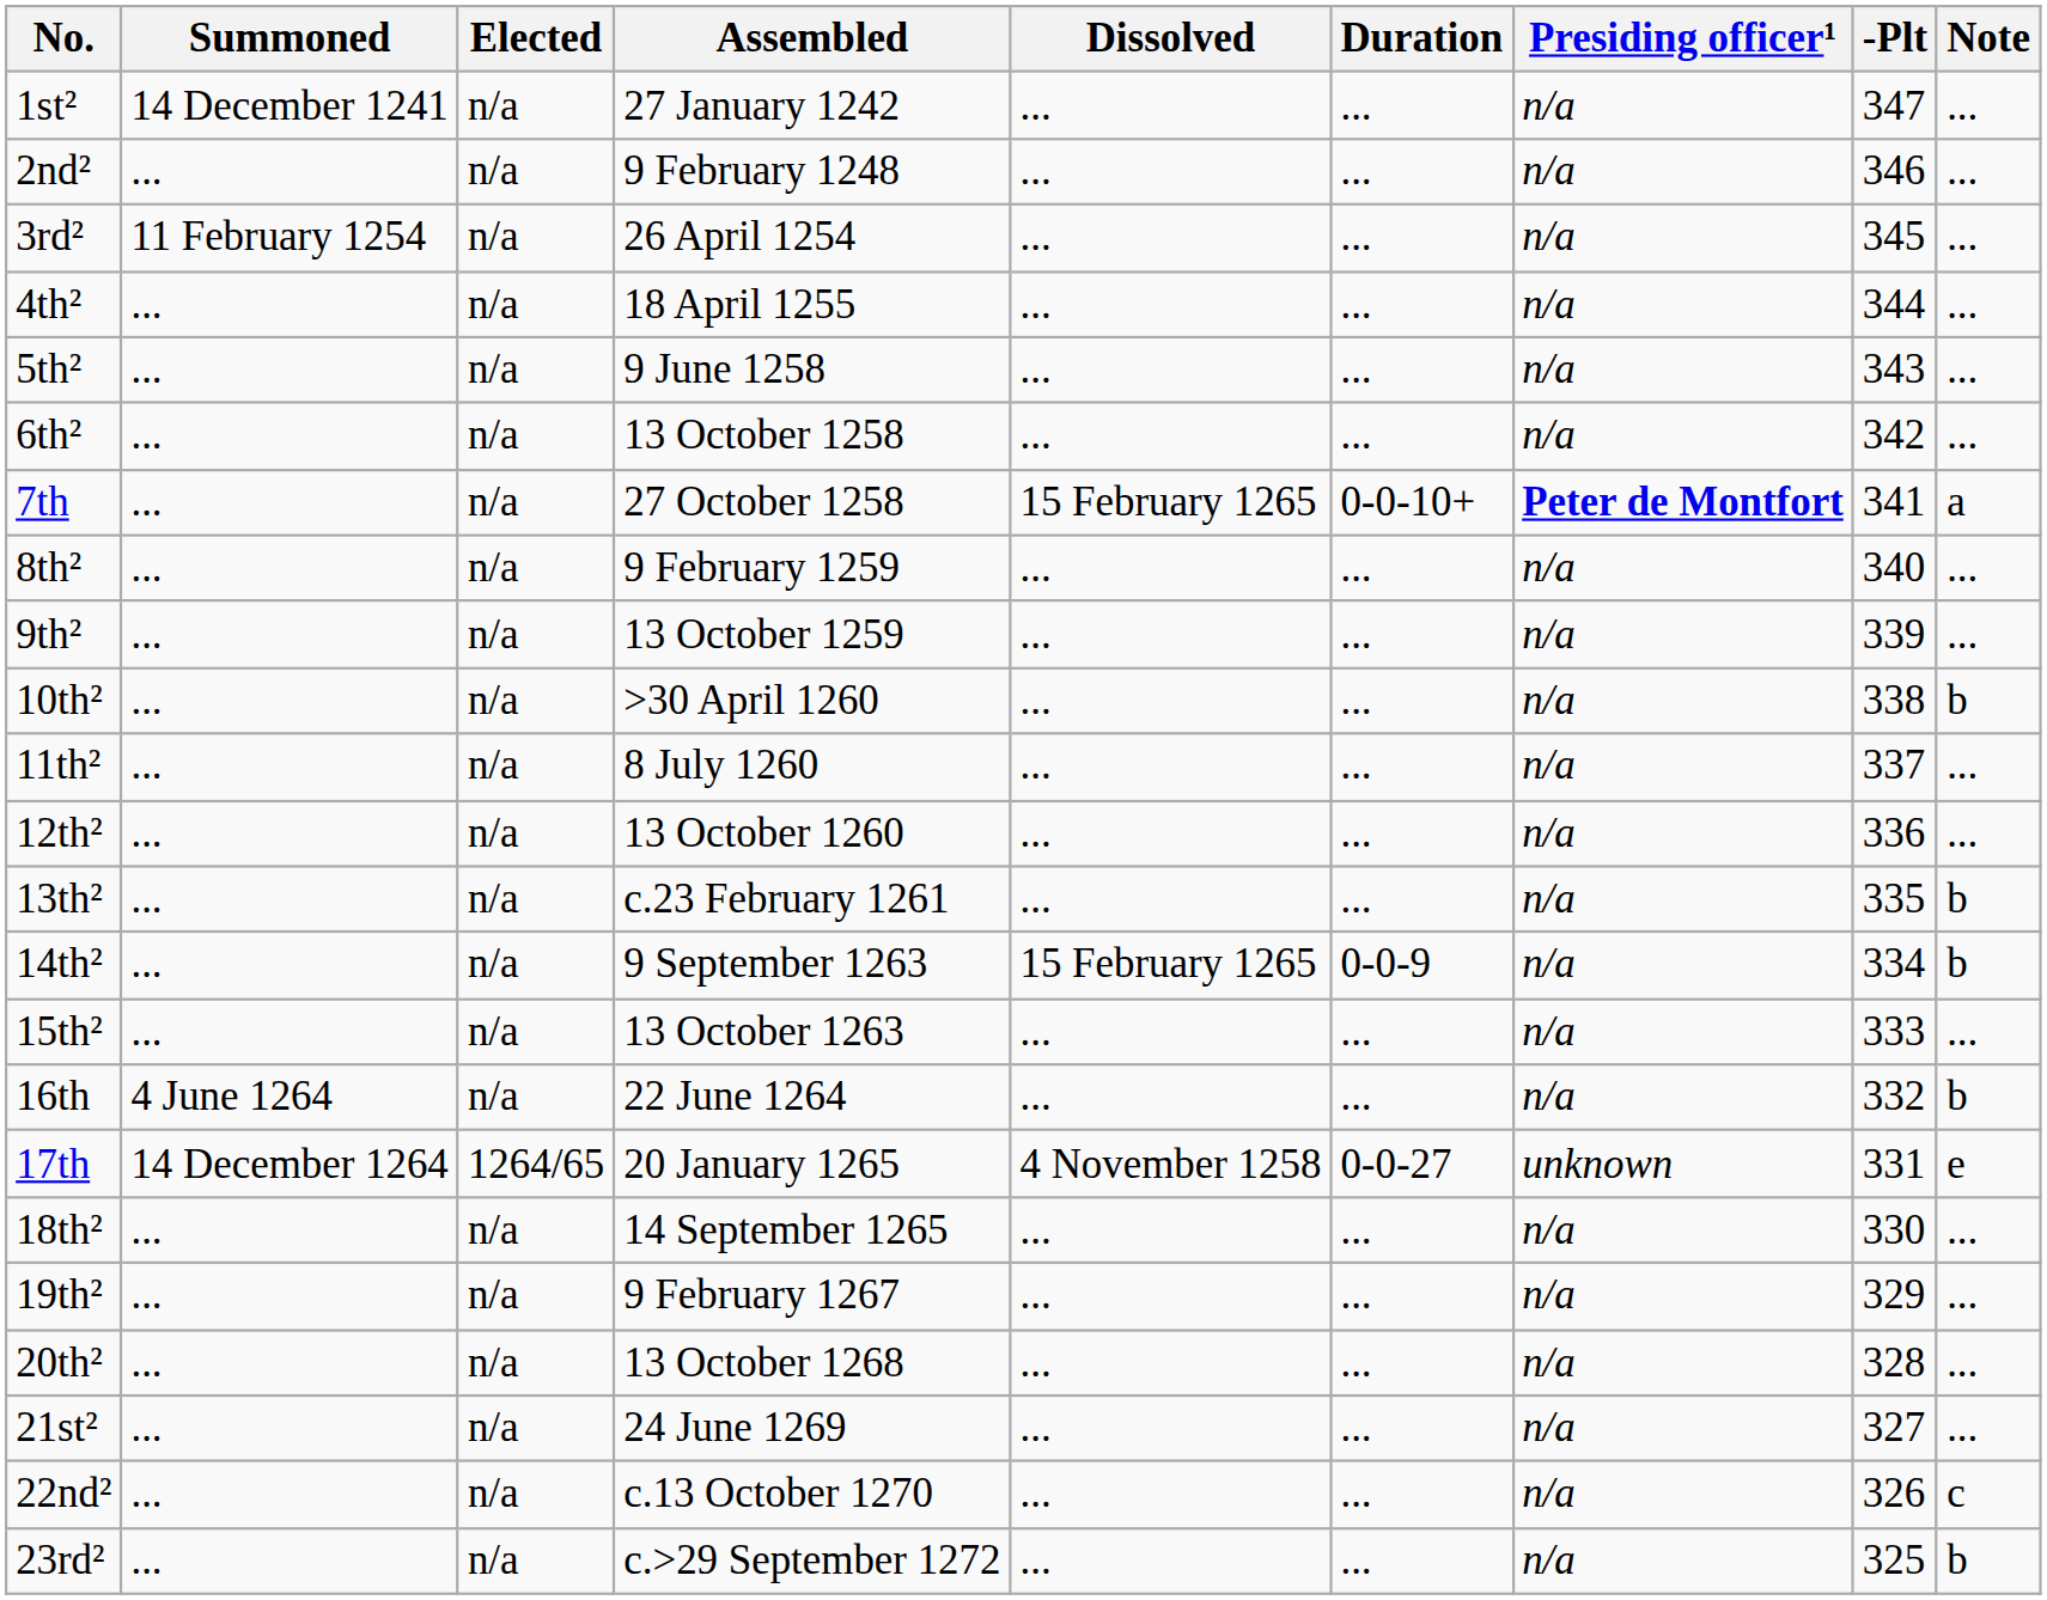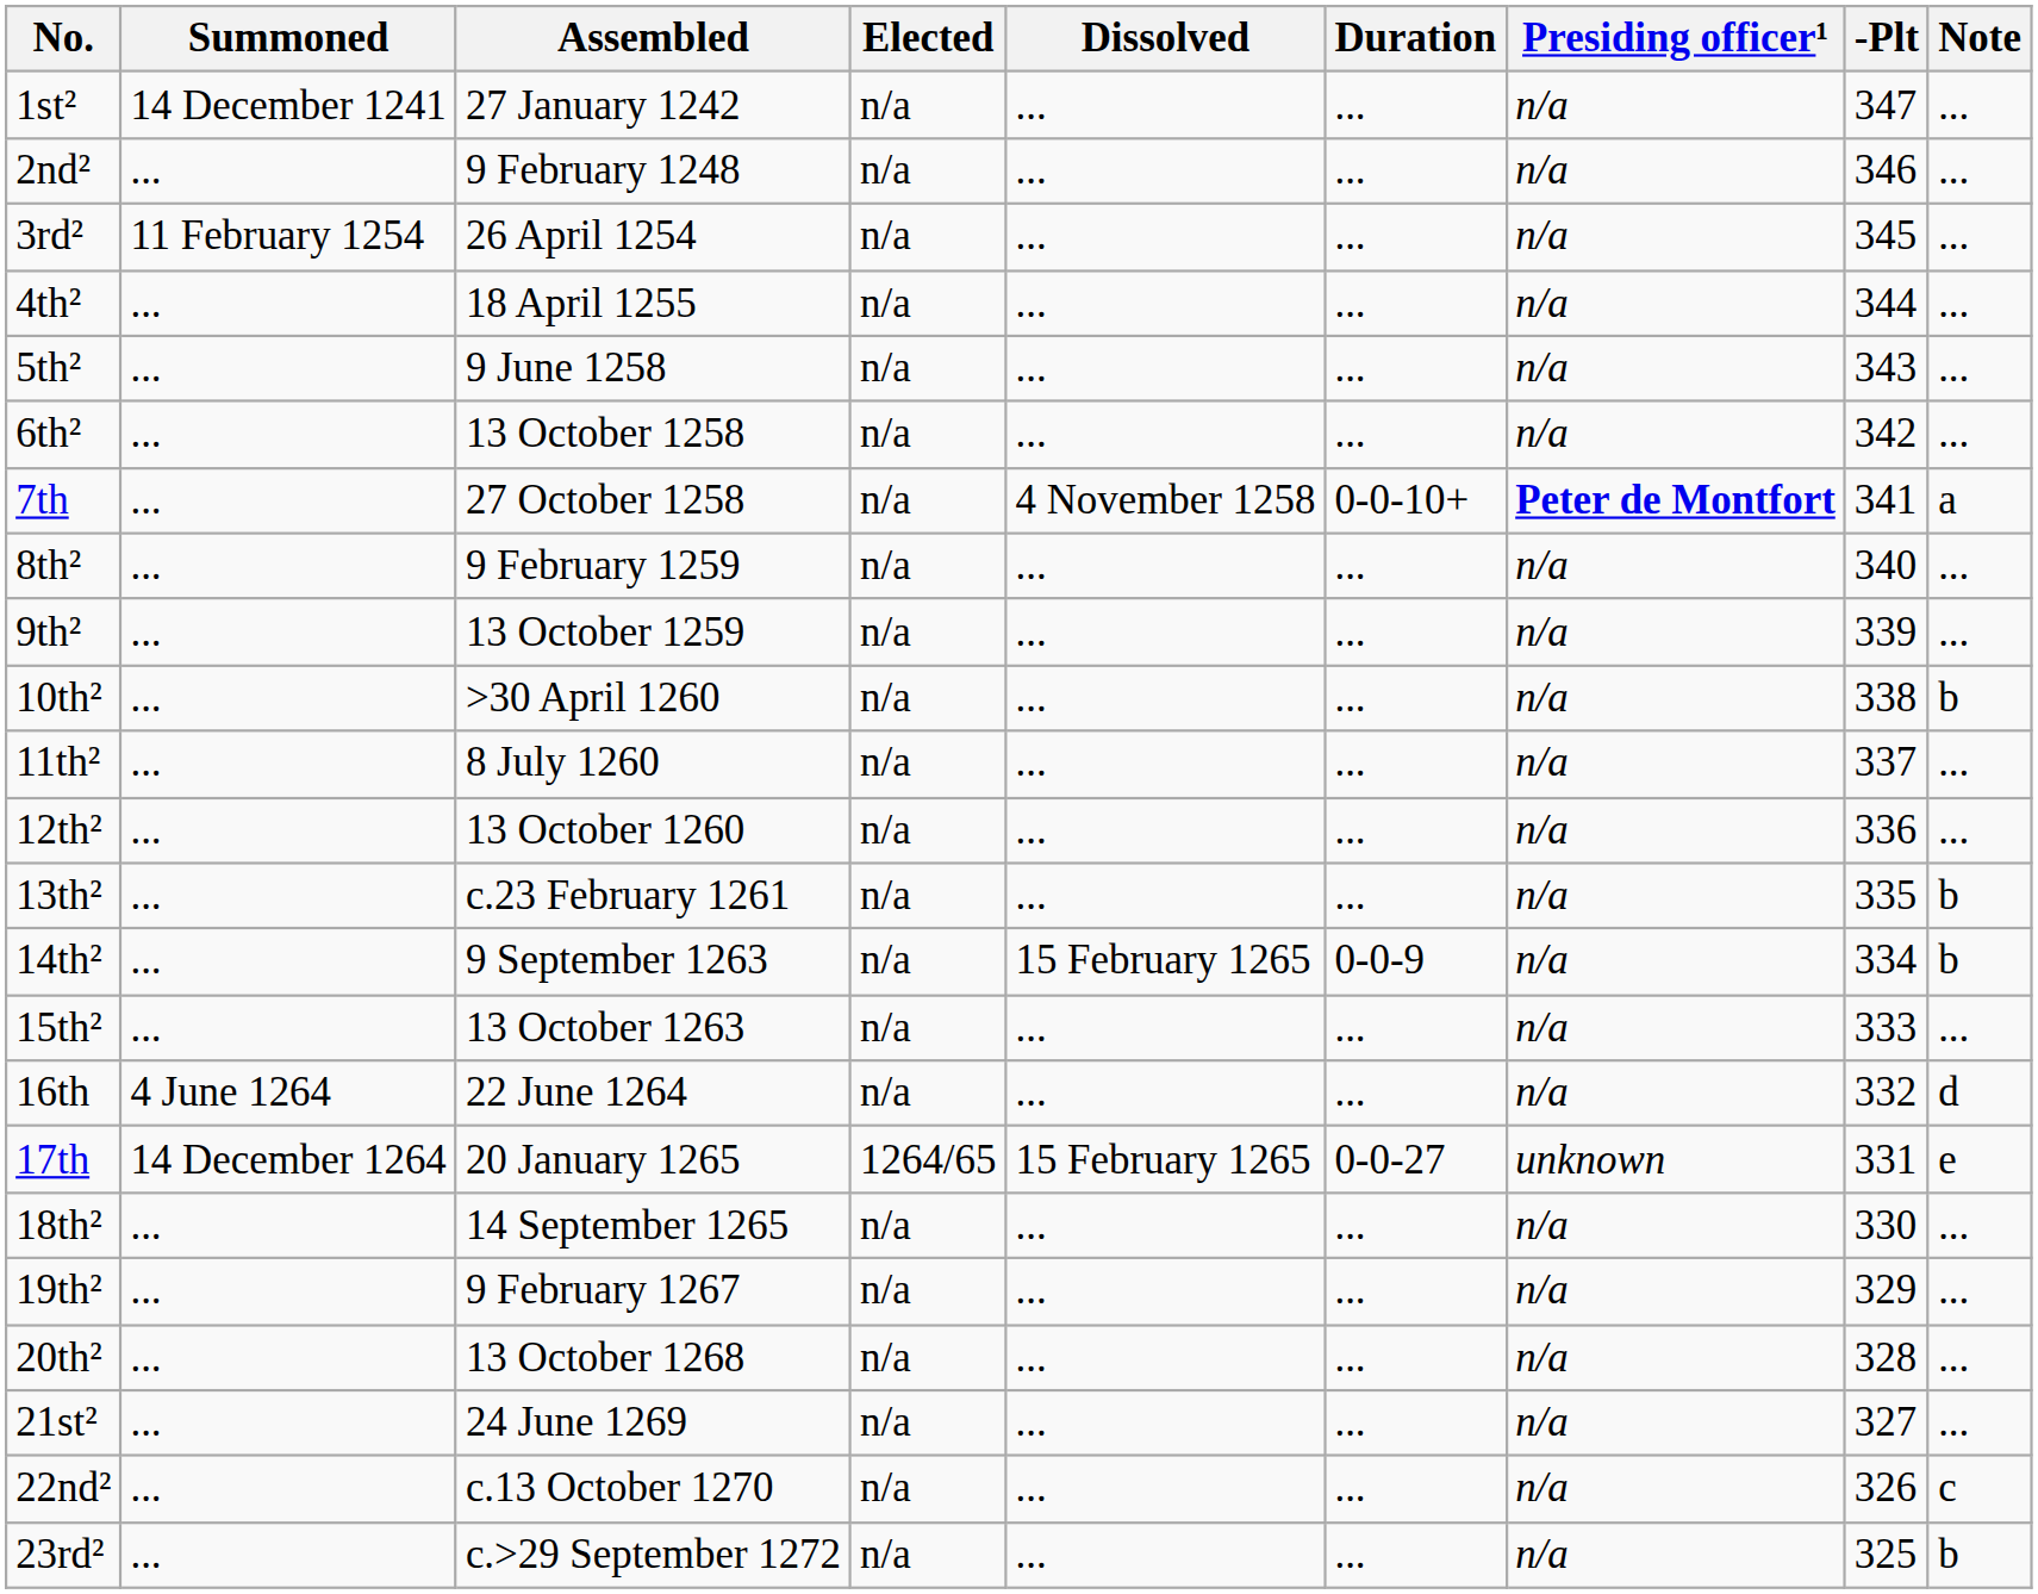 <table class="wikitable">
 <tr>
 <th>No.</th>
 <th>Summoned</th>
+<th>Assembled</th>
 <th>Elected</th>
-<th>Assembled</th>
 <th>Dissolved</th>
 <th>Duration</th>
 <th><a href='#'>Presiding officer</a>¹</th>
 <th>-Plt</th>
 <th>Note</th>
 </tr>
 <tr>
 <td>1st²</td>
 <td>14 December 1241</td>
+<td>27 January 1242</td>
 <td>n/a</td>
-<td>27 January 1242</td>
 <td>...</td>
 <td>...</td>
 <td><em>n/a</em></td>
 <td>347</td>
 <td>...</td>
 </tr>
 <tr>
 <td>2nd²</td>
 <td>...</td>
+<td>9 February 1248</td>
 <td>n/a</td>
-<td>9 February 1248</td>
 <td>...</td>
 <td>...</td>
 <td><em>n/a</em></td>
 <td>346</td>
 <td>...</td>
 </tr>
 <tr>
 <td>3rd²</td>
 <td>11 February 1254</td>
+<td>26 April 1254</td>
 <td>n/a</td>
-<td>26 April 1254</td>
 <td>...</td>
 <td>...</td>
 <td><em>n/a</em></td>
 <td>345</td>
 <td>...</td>
 </tr>
 <tr>
 <td>4th²</td>
 <td>...</td>
+<td>18 April 1255</td>
 <td>n/a</td>
-<td>18 April 1255</td>
 <td>...</td>
 <td>...</td>
 <td><em>n/a</em></td>
 <td>344</td>
 <td>...</td>
 </tr>
 <tr>
 <td>5th²</td>
 <td>...</td>
+<td>9 June 1258</td>
 <td>n/a</td>
-<td>9 June 1258</td>
 <td>...</td>
 <td>...</td>
 <td><em>n/a</em></td>
 <td>343</td>
 <td>...</td>
 </tr>
 <tr>
 <td>6th²</td>
 <td>...</td>
+<td>13 October 1258</td>
 <td>n/a</td>
-<td>13 October 1258</td>
 <td>...</td>
 <td>...</td>
 <td><em>n/a</em></td>
 <td>342</td>
 <td>...</td>
 </tr>
 <tr>
 <td><a href='#'>7th</a></td>
 <td>...</td>
+<td>27 October 1258</td>
 <td>n/a</td>
-<td>27 October 1258</td>
-<td>15 February 1265</td>
+<td>4 November 1258</td>
 <td>0-0-10+</td>
 <td><strong><a href='#'>Peter de Montfort</a></strong></td>
 <td>341</td>
 <td>a</td>
 </tr>
 <tr>
 <td>8th²</td>
 <td>...</td>
+<td>9 February 1259</td>
 <td>n/a</td>
-<td>9 February 1259</td>
 <td>...</td>
 <td>...</td>
 <td><em>n/a</em></td>
 <td>340</td>
 <td>...</td>
 </tr>
 <tr>
 <td>9th²</td>
 <td>...</td>
+<td>13 October 1259</td>
 <td>n/a</td>
-<td>13 October 1259</td>
 <td>...</td>
 <td>...</td>
 <td><em>n/a</em></td>
 <td>339</td>
 <td>...</td>
 </tr>
 <tr>
 <td>10th²</td>
 <td>...</td>
+<td>>30 April 1260</td>
 <td>n/a</td>
-<td>>30 April 1260</td>
 <td>...</td>
 <td>...</td>
 <td><em>n/a</em></td>
 <td>338</td>
 <td>b</td>
 </tr>
 <tr>
 <td>11th²</td>
 <td>...</td>
+<td>8 July 1260</td>
 <td>n/a</td>
-<td>8 July 1260</td>
 <td>...</td>
 <td>...</td>
 <td><em>n/a</em></td>
 <td>337</td>
 <td>...</td>
 </tr>
 <tr>
 <td>12th²</td>
 <td>...</td>
+<td>13 October 1260</td>
 <td>n/a</td>
-<td>13 October 1260</td>
 <td>...</td>
 <td>...</td>
 <td><em>n/a</em></td>
 <td>336</td>
 <td>...</td>
 </tr>
 <tr>
 <td>13th²</td>
 <td>...</td>
+<td>c.23 February 1261</td>
 <td>n/a</td>
-<td>c.23 February 1261</td>
 <td>...</td>
 <td>...</td>
 <td><em>n/a</em></td>
 <td>335</td>
 <td>b</td>
 </tr>
 <tr>
 <td>14th²</td>
 <td>...</td>
+<td>9 September 1263</td>
 <td>n/a</td>
-<td>9 September 1263</td>
 <td>15 February 1265</td>
 <td>0-0-9</td>
 <td><em>n/a</em></td>
 <td>334</td>
 <td>b</td>
 </tr>
 <tr>
 <td>15th²</td>
 <td>...</td>
+<td>13 October 1263</td>
 <td>n/a</td>
-<td>13 October 1263</td>
 <td>...</td>
 <td>...</td>
 <td><em>n/a</em></td>
 <td>333</td>
 <td>...</td>
 </tr>
 <tr>
 <td>16th</td>
 <td>4 June 1264</td>
+<td>22 June 1264</td>
 <td>n/a</td>
-<td>22 June 1264</td>
 <td>...</td>
 <td>...</td>
 <td><em>n/a</em></td>
 <td>332</td>
-<td>b</td>
+<td>d</td>
 </tr>
 <tr>
 <td><a href='#'>17th</a></td>
 <td>14 December 1264</td>
+<td>20 January 1265</td>
 <td>1264/65</td>
-<td>20 January 1265</td>
-<td>4 November 1258</td>
+<td>15 February 1265</td>
 <td>0-0-27</td>
 <td><em>unknown</em></td>
 <td>331</td>
 <td>e</td>
 </tr>
 <tr>
 <td>18th²</td>
 <td>...</td>
+<td>14 September 1265</td>
 <td>n/a</td>
-<td>14 September 1265</td>
 <td>...</td>
 <td>...</td>
 <td><em>n/a</em></td>
 <td>330</td>
 <td>...</td>
 </tr>
 <tr>
 <td>19th²</td>
 <td>...</td>
+<td>9 February 1267</td>
 <td>n/a</td>
-<td>9 February 1267</td>
 <td>...</td>
 <td>...</td>
 <td><em>n/a</em></td>
 <td>329</td>
 <td>...</td>
 </tr>
 <tr>
 <td>20th²</td>
 <td>...</td>
+<td>13 October 1268</td>
 <td>n/a</td>
-<td>13 October 1268</td>
 <td>...</td>
 <td>...</td>
 <td><em>n/a</em></td>
 <td>328</td>
 <td>...</td>
 </tr>
 <tr>
 <td>21st²</td>
 <td>...</td>
+<td>24 June 1269</td>
 <td>n/a</td>
-<td>24 June 1269</td>
 <td>...</td>
 <td>...</td>
 <td><em>n/a</em></td>
 <td>327</td>
 <td>...</td>
 </tr>
 <tr>
 <td>22nd²</td>
 <td>...</td>
+<td>c.13 October 1270</td>
 <td>n/a</td>
-<td>c.13 October 1270</td>
 <td>...</td>
 <td>...</td>
 <td><em>n/a</em></td>
 <td>326</td>
 <td>c</td>
 </tr>
 <tr>
 <td>23rd²</td>
 <td>...</td>
+<td>c.>29 September 1272</td>
 <td>n/a</td>
-<td>c.>29 September 1272</td>
 <td>...</td>
 <td>...</td>
 <td><em>n/a</em></td>
 <td>325</td>
 <td>b</td>
 </tr>
 </table>
